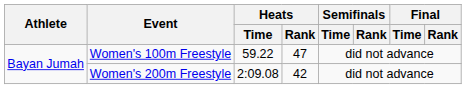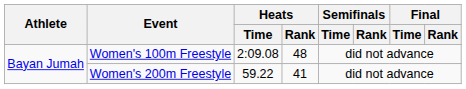 <table class=wikitable style="font-size:90%">
 <tr>
 <th rowspan="2">Athlete</th>
 <th rowspan="2">Event</th>
 <th colspan="2">Heats</th>
 <th colspan="2">Semifinals</th>
 <th colspan="2">Final</th>
 </tr>
 <tr>
 <th>Time</th>
 <th>Rank</th>
 <th>Time</th>
 <th>Rank</th>
 <th>Time</th>
 <th>Rank</th>
 </tr>
 <tr>
 <td rowspan="2"><a href='#'>Bayan Jumah</a></td>
 <td><a href='#'>Women's 100m Freestyle</a></td>
-<td align=center>59.22</td>
-<td align=center>47</td>
+<td align=center>2:09.08</td>
+<td align=center>48</td>
 <td align=center colspan=4>did not advance</td>
 </tr>
 <tr>
 <td><a href='#'>Women's 200m Freestyle</a></td>
-<td align=center>2:09.08</td>
-<td align=center>42</td>
+<td align=center>59.22</td>
+<td align=center>41</td>
 <td align=center colspan=4>did not advance</td>
 </tr>
 </table>
